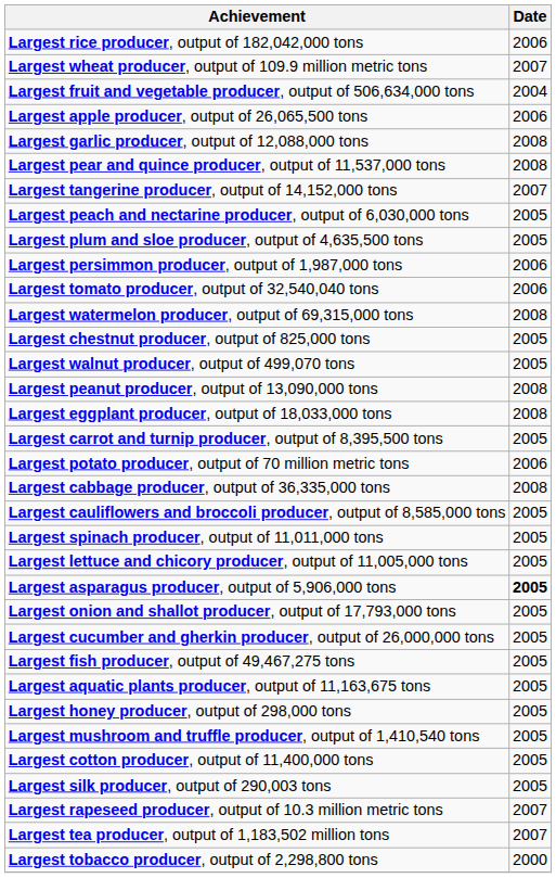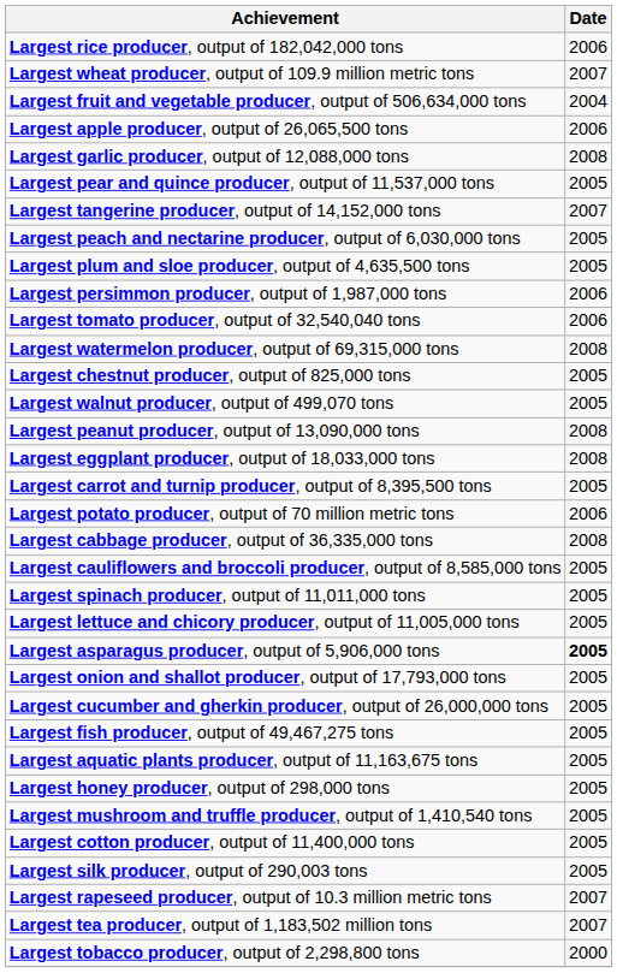 <table class="wikitable sortable">
 <tr bgcolor="#ececec">
 <th>Achievement</th>
 <th>Date</th>
 </tr>
 <tr>
 <td><strong><a href='#'>Largest rice producer</a></strong>, output of 182,042,000 tons</td>
 <td align="right">2006</td>
 </tr>
 <tr>
 <td><strong><a href='#'>Largest wheat producer</a></strong>, output of 109.9 million metric tons</td>
 <td align="right">2007</td>
 </tr>
 <tr>
 <td><strong><a href='#'>Largest fruit and vegetable producer</a></strong>, output of 506,634,000 tons</td>
 <td align="right">2004</td>
 </tr>
 <tr>
 <td><strong><a href='#'>Largest apple producer</a></strong>, output of 26,065,500 tons</td>
 <td align="right">2006</td>
 </tr>
 <tr>
 <td><strong><a href='#'>Largest garlic producer</a></strong>, output of 12,088,000 tons</td>
 <td align="right">2008</td>
 </tr>
 <tr>
 <td><strong><a href='#'>Largest pear and quince producer</a></strong>, output of 11,537,000  tons</td>
-<td align="right">2008</td>
+<td align="right">2005</td>
 </tr>
 <tr>
 <td><strong><a href='#'>Largest tangerine producer</a></strong>, output of 14,152,000 tons</td>
 <td align="right">2007</td>
 </tr>
 <tr>
 <td><strong><a href='#'>Largest peach and nectarine producer</a></strong>, output of 6,030,000 tons</td>
 <td align="right">2005</td>
 </tr>
 <tr>
 <td><strong><a href='#'>Largest plum and sloe producer</a></strong>, output of 4,635,500 tons</td>
 <td align="right">2005</td>
 </tr>
 <tr>
 <td><strong><a href='#'>Largest persimmon producer</a></strong>, output of 1,987,000 tons</td>
 <td align="right">2006</td>
 </tr>
 <tr>
 <td><strong><a href='#'>Largest tomato producer</a></strong>, output of 32,540,040 tons</td>
 <td align="right">2006</td>
 </tr>
 <tr>
 <td><strong><a href='#'>Largest watermelon producer</a></strong>, output of 69,315,000 tons</td>
 <td align="right">2008</td>
 </tr>
 <tr>
 <td><strong><a href='#'>Largest chestnut producer</a></strong>, output of 825,000 tons</td>
 <td align="right">2005</td>
 </tr>
 <tr>
 <td><strong><a href='#'>Largest walnut producer</a></strong>, output of 499,070 tons</td>
 <td align="right">2005</td>
 </tr>
 <tr>
 <td><strong><a href='#'>Largest peanut producer</a></strong>, output of 13,090,000 tons</td>
 <td align="right">2008</td>
 </tr>
 <tr>
 <td><strong><a href='#'>Largest eggplant producer</a></strong>, output of  18,033,000 tons</td>
 <td align="right">2008</td>
 </tr>
 <tr>
 <td><strong><a href='#'>Largest carrot and turnip producer</a></strong>, output of 8,395,500 tons</td>
 <td align="right">2005</td>
 </tr>
 <tr>
 <td><strong><a href='#'>Largest potato producer</a></strong>, output of 70 million metric tons</td>
 <td align="right">2006</td>
 </tr>
 <tr>
 <td><strong><a href='#'>Largest cabbage producer</a></strong>, output of 36,335,000  tons</td>
 <td align="right">2008</td>
 </tr>
 <tr>
 <td><strong><a href='#'>Largest cauliflowers and broccoli producer</a></strong>, output of  8,585,000 tons</td>
 <td align="right">2005</td>
 </tr>
 <tr>
 <td><strong><a href='#'>Largest spinach producer</a></strong>, output of 11,011,000 tons</td>
 <td align="right">2005</td>
 </tr>
 <tr>
 <td><strong><a href='#'>Largest lettuce and chicory producer</a></strong>, output of 11,005,000 tons</td>
 <td align="right">2005</td>
 </tr>
 <tr>
 <td><strong><a href='#'>Largest asparagus producer</a></strong>, output of 5,906,000 tons</td>
 <td align="right"><strong>2005</strong></td>
 </tr>
 <tr>
 <td><strong><a href='#'>Largest onion and shallot producer</a></strong>, output of 17,793,000  tons</td>
 <td align="right">2005</td>
 </tr>
 <tr>
 <td><strong><a href='#'>Largest cucumber and gherkin producer</a></strong>, output of 26,000,000 tons</td>
 <td align="right">2005</td>
 </tr>
 <tr>
 <td><strong><a href='#'>Largest fish producer</a></strong>, output of 49,467,275 tons</td>
 <td align="right">2005</td>
 </tr>
 <tr>
 <td><strong><a href='#'>Largest aquatic plants producer</a></strong>, output of 11,163,675 tons</td>
 <td align="right">2005</td>
 </tr>
 <tr>
 <td><strong><a href='#'>Largest honey producer</a></strong>, output of 298,000 tons</td>
 <td align="right">2005</td>
 </tr>
 <tr>
 <td><strong><a href='#'>Largest mushroom and truffle producer</a></strong>, output of 1,410,540 tons</td>
 <td align="right">2005</td>
 </tr>
 <tr>
 <td><strong><a href='#'>Largest cotton producer</a></strong>, output of 11,400,000  tons</td>
 <td align="right">2005</td>
 </tr>
 <tr>
 <td><strong><a href='#'>Largest silk producer</a></strong>, output of  290,003 tons</td>
 <td align="right">2005</td>
 </tr>
 <tr>
 <td><strong><a href='#'>Largest rapeseed producer</a></strong>, output of 10.3 million metric tons</td>
 <td align="right">2007</td>
 </tr>
 <tr>
 <td><strong><a href='#'>Largest tea producer</a></strong>, output of 1,183,502 million tons</td>
 <td align="right">2007</td>
 </tr>
 <tr>
 <td><strong><a href='#'>Largest tobacco producer</a></strong>, output of 2,298,800 tons</td>
 <td align="right">2000</td>
 </tr>
 <tr>
 </tr>
 </table>
